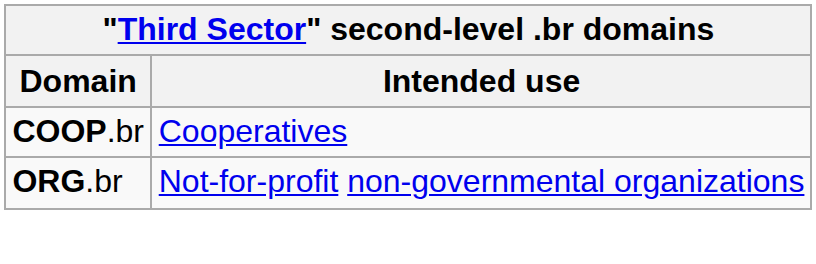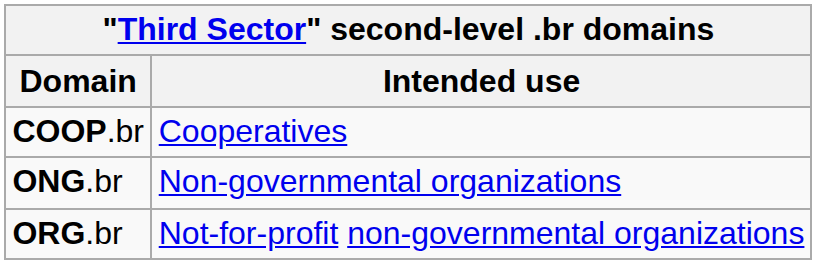 <table class="wikitable mw-collapsible" border="1">
 <tr>
 <th colspan="2">"<a href='#'>Third Sector</a>" second-level .br domains</th>
 </tr>
 <tr>
 <th>Domain</th>
 <th>Intended use</th>
 </tr>
 <tr>
 <td><strong>COOP</strong>.br</td>
 <td><a href='#'>Cooperatives</a></td>
 </tr>
 <tr>
+<td><strong>ONG</strong>.br</td>
+<td><a href='#'>Non-governmental organizations</a></td>
+</tr>
+<tr>
 <td><strong>ORG</strong>.br</td>
 <td><a href='#'>Not-for-profit</a> <a href='#'>non-governmental organizations</a></td>
 </tr>
 <tr>
 </tr>
 </table>
